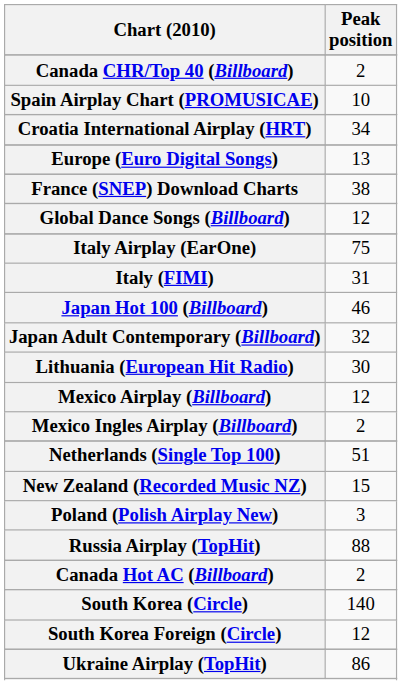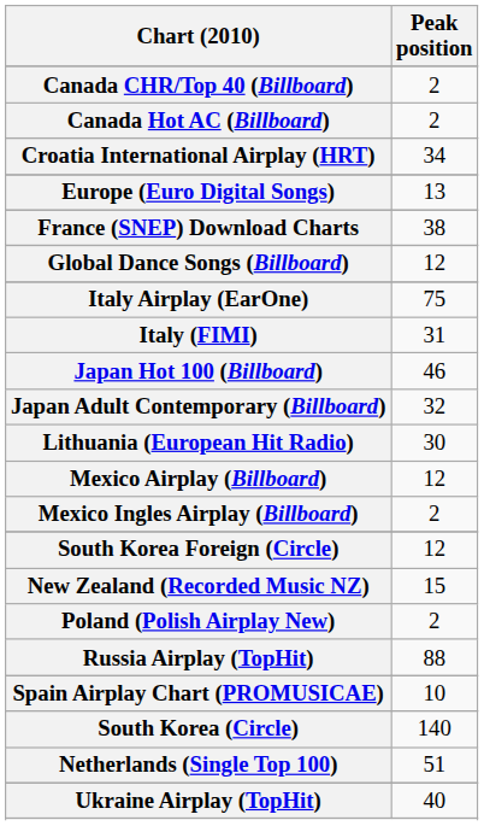 <table class="wikitable sortable plainrowheaders" style="text-align:center">
 <tr>
 <th scope="col">Chart (2010)</th>
 <th scope="col">Peak<br>position</th>
 </tr>
 <tr>
 </tr>
 <tr>
 </tr>
 <tr>
 </tr>
 <tr>
 </tr>
 <tr>
 </tr>
 <tr>
 <th scope="row">Canada <a href='#'>CHR/Top 40</a> (<em><a href='#'>Billboard</a></em>)</th>
 <td style="text-align:center;">2</td>
 </tr>
 <tr>
-<th scope="row">Spain Airplay Chart (<a href='#'>PROMUSICAE</a>)</th>
-<td>10</td>
+<th scope="row">Canada <a href='#'>Hot AC</a> (<em><a href='#'>Billboard</a></em>)</th>
+<td style="text-align:center;">2</td>
 </tr>
 <tr>
 </tr>
 <tr>
 <th scope="row">Croatia International Airplay (<a href='#'>HRT</a>)</th>
 <td style="text-align:center;">34</td>
 </tr>
 <tr>
 </tr>
 <tr>
 </tr>
 <tr>
 <th scope="row">Europe (<a href='#'>Euro Digital Songs</a>)</th>
 <td style="text-align:center;">13</td>
 </tr>
 <tr>
 </tr>
 <tr>
 <th scope="row">France (<a href='#'>SNEP</a>) Download Charts</th>
 <td style="text-align:center;">38</td>
 </tr>
 <tr>
 </tr>
 <tr>
 <th scope="row">Global Dance Songs (<a href='#'><em>Billboard</em></a>)</th>
 <td>12</td>
 </tr>
 <tr>
 </tr>
 <tr>
 </tr>
 <tr>
 <th scope="row">Italy Airplay (EarOne)</th>
 <td>75</td>
 </tr>
 <tr>
 <th scope="row">Italy (<a href='#'>FIMI</a>)</th>
 <td>31</td>
 </tr>
 <tr>
 <th scope="row"><a href='#'>Japan Hot 100</a> (<em><a href='#'>Billboard</a></em>)</th>
 <td>46</td>
 </tr>
 <tr>
 <th scope="row">Japan Adult Contemporary (<em><a href='#'>Billboard</a></em>)</th>
 <td>32</td>
 </tr>
 <tr>
 <th scope="row">Lithuania (<a href='#'>European Hit Radio</a>)</th>
 <td>30</td>
 </tr>
 <tr>
 <th scope="row">Mexico Airplay (<em><a href='#'>Billboard</a></em>)</th>
 <td>12</td>
 </tr>
 <tr>
 <th scope="row">Mexico Ingles Airplay (<em><a href='#'>Billboard</a></em>)</th>
 <td>2</td>
 </tr>
 <tr>
 </tr>
 <tr>
-<th scope="row">Netherlands (<a href='#'>Single Top 100</a>)</th>
-<td>51</td>
+<th scope="row">South Korea Foreign (<a href='#'>Circle</a>)</th>
+<td>12</td>
 </tr>
 <tr>
 <th scope="row">New Zealand (<a href='#'>Recorded Music NZ</a>)</th>
 <td>15</td>
 </tr>
 <tr>
 <th scope="row">Poland (<a href='#'>Polish Airplay New</a>)</th>
-<td>3</td>
+<td>2</td>
 </tr>
 <tr>
 <th scope="row">Russia Airplay (<a href='#'>TopHit</a>)</th>
 <td>88</td>
 </tr>
 <tr>
 </tr>
 <tr>
 </tr>
 <tr>
-<th scope="row">Canada <a href='#'>Hot AC</a> (<em><a href='#'>Billboard</a></em>)</th>
-<td style="text-align:center;">2</td>
+<th scope="row">Spain Airplay Chart (<a href='#'>PROMUSICAE</a>)</th>
+<td>10</td>
 </tr>
 <tr>
 </tr>
 <tr>
 <th scope="row">South Korea (<a href='#'>Circle</a>)</th>
 <td>140</td>
 </tr>
 <tr>
-<th scope="row">South Korea Foreign (<a href='#'>Circle</a>)</th>
-<td>12</td>
+<th scope="row">Netherlands (<a href='#'>Single Top 100</a>)</th>
+<td>51</td>
 </tr>
 <tr>
 </tr>
 <tr>
 </tr>
 <tr>
 <th scope="row">Ukraine Airplay (<a href='#'>TopHit</a>)</th>
-<td>86</td>
+<td>40</td>
 </tr>
 <tr>
 </tr>
 <tr>
 </tr>
 <tr>
 </tr>
 <tr>
 </tr>
 <tr>
 </tr>
 <tr>
 </tr>
 </table>
